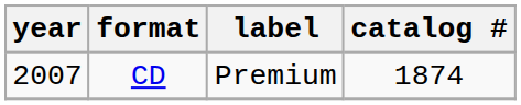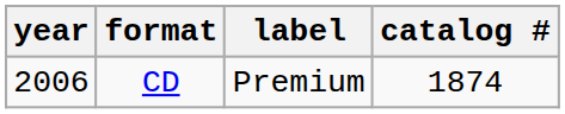 <table class="wikitable" style="text-align:center">
 <tr>
 <th>year</th>
 <th>format</th>
 <th>label</th>
 <th>catalog #</th>
 </tr>
 <tr>
-<td>2007</td>
+<td>2006</td>
 <td><a href='#'>CD</a></td>
 <td>Premium</td>
 <td>1874</td>
 </tr>
 </table>
